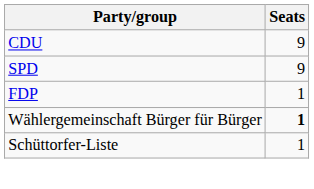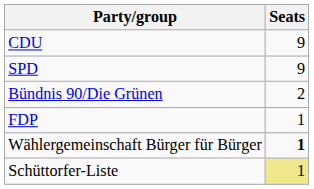 <table class="wikitable float-right">
 <tr class="bgcolor5">
 <th>Party/group</th>
 <th>Seats</th>
 </tr>
 <tr>
 <td><a href='#'>CDU</a></td>
 <td align="right">9</td>
 </tr>
 <tr>
 <td><a href='#'>SPD</a></td>
 <td align="right">9</td>
 </tr>
 <tr>
+<td><a href='#'>Bündnis 90/Die Grünen</a></td>
+<td align="right">2</td>
+</tr>
+<tr>
 <td><a href='#'>FDP</a></td>
 <td align="right">1</td>
 </tr>
 <tr>
 <td>Wählergemeinschaft Bürger für Bürger</td>
 <td align="right"><strong>1</strong></td>
 </tr>
 <tr>
 <td>Schüttorfer-Liste</td>
-<td align="right">1</td>
+<td align="right" style="background: khaki;">1</td>
 </tr>
 </table>
